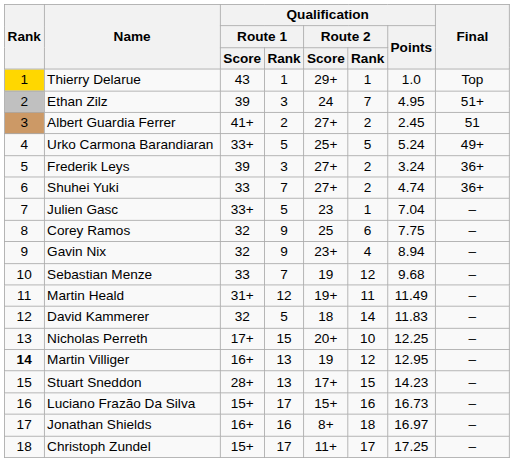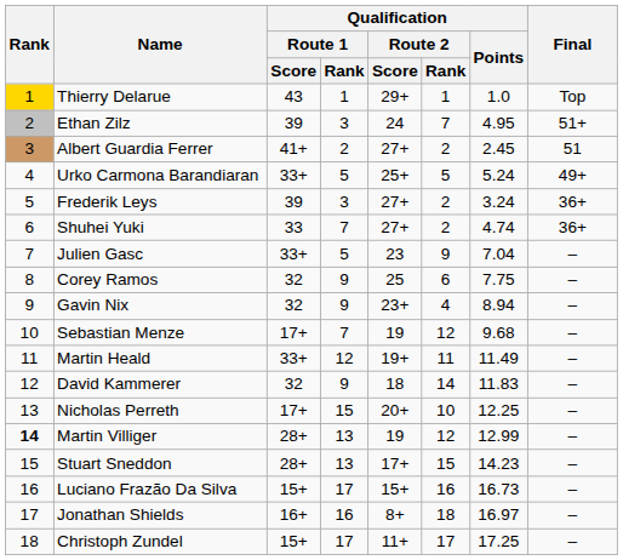 <table class="wikitable sortable mw-collapsible" style="text-align:center">
 <tr>
 <th rowspan="3">Rank</th>
 <th rowspan="3" width="200">Name</th>
 <th colspan="5" rowspan="1">Qualification</th>
 <th rowspan="3" width="80">Final</th>
 </tr>
 <tr>
 <th colspan="2">Route 1</th>
 <th colspan="2">Route 2</th>
 <th rowspan="2">Points</th>
 </tr>
 <tr>
 <th colspan="1" rowspan="1">Score</th>
 <th colspan="1" rowspan="1">Rank</th>
 <th colspan="1" rowspan="1">Score</th>
 <th colspan="1" rowspan="1">Rank</th>
 </tr>
 <tr>
 <td align="center" style="background: gold">1</td>
 <td align="left"> Thierry Delarue</td>
 <td>43</td>
 <td>1</td>
 <td>29+</td>
 <td>1</td>
 <td>1.0</td>
 <td>Top</td>
 </tr>
 <tr>
 <td align="center" style="background: silver">2</td>
 <td align="left"> Ethan Zilz</td>
 <td>39</td>
 <td>3</td>
 <td>24</td>
 <td>7</td>
 <td>4.95</td>
 <td>51+</td>
 </tr>
 <tr>
 <td align="center" style="background: #cc9966">3</td>
 <td align="left"> Albert Guardia Ferrer</td>
 <td>41+</td>
 <td>2</td>
 <td>27+</td>
 <td>2</td>
 <td>2.45</td>
 <td>51</td>
 </tr>
 <tr>
 <td align="center">4</td>
 <td align="left"> Urko Carmona Barandiaran</td>
 <td>33+</td>
 <td>5</td>
 <td>25+</td>
 <td>5</td>
 <td>5.24</td>
 <td>49+</td>
 </tr>
 <tr>
 <td align="center">5</td>
 <td align="left"> Frederik Leys</td>
 <td>39</td>
 <td>3</td>
 <td>27+</td>
 <td>2</td>
 <td>3.24</td>
 <td>36+</td>
 </tr>
 <tr>
 <td align="center">6</td>
 <td align="left"> Shuhei Yuki</td>
 <td>33</td>
 <td>7</td>
 <td>27+</td>
 <td>2</td>
 <td>4.74</td>
 <td>36+</td>
 </tr>
 <tr>
 <td align="center">7</td>
 <td align="left"> Julien Gasc</td>
 <td>33+</td>
 <td>5</td>
 <td>23</td>
-<td>1</td>
+<td>9</td>
 <td>7.04</td>
 <td>–</td>
 </tr>
 <tr>
 <td align="center">8</td>
 <td align="left"> Corey Ramos</td>
 <td>32</td>
 <td>9</td>
 <td>25</td>
 <td>6</td>
 <td>7.75</td>
 <td>–</td>
 </tr>
 <tr>
 <td align="center">9</td>
 <td align="left"> Gavin Nix</td>
 <td>32</td>
 <td>9</td>
 <td>23+</td>
 <td>4</td>
 <td>8.94</td>
 <td>–</td>
 </tr>
 <tr>
 <td align="center">10</td>
 <td align="left"> Sebastian Menze</td>
-<td>33</td>
+<td>17+</td>
 <td>7</td>
 <td>19</td>
 <td>12</td>
 <td>9.68</td>
 <td>–</td>
 </tr>
 <tr>
 <td align="center">11</td>
 <td align="left"> Martin Heald</td>
-<td>31+</td>
+<td>33+</td>
 <td>12</td>
 <td>19+</td>
 <td>11</td>
 <td>11.49</td>
 <td>–</td>
 </tr>
 <tr>
 <td align="center">12</td>
 <td align="left"> David Kammerer</td>
 <td>32</td>
-<td>5</td>
+<td>9</td>
 <td>18</td>
 <td>14</td>
 <td>11.83</td>
 <td>–</td>
 </tr>
 <tr>
 <td align="center">13</td>
 <td align="left"> Nicholas Perreth</td>
 <td>17+</td>
 <td>15</td>
 <td>20+</td>
 <td>10</td>
 <td>12.25</td>
 <td>–</td>
 </tr>
 <tr>
 <td align="center"><strong>14</strong></td>
 <td align="left"> Martin Villiger</td>
-<td>16+</td>
+<td>28+</td>
 <td>13</td>
 <td>19</td>
 <td>12</td>
-<td>12.95</td>
+<td>12.99</td>
 <td>–</td>
 </tr>
 <tr>
 <td align="center">15</td>
 <td align="left"> Stuart Sneddon</td>
 <td>28+</td>
 <td>13</td>
 <td>17+</td>
 <td>15</td>
 <td>14.23</td>
 <td>–</td>
 </tr>
 <tr>
 <td align="center">16</td>
 <td align="left"> Luciano Frazão Da Silva</td>
 <td>15+</td>
 <td>17</td>
 <td>15+</td>
 <td>16</td>
 <td>16.73</td>
 <td>–</td>
 </tr>
 <tr>
 <td align="center">17</td>
 <td align="left"> Jonathan Shields</td>
 <td>16+</td>
 <td>16</td>
 <td>8+</td>
 <td>18</td>
 <td>16.97</td>
 <td>–</td>
 </tr>
 <tr>
 <td align="center">18</td>
 <td align="left"> Christoph Zundel</td>
 <td>15+</td>
 <td>17</td>
 <td>11+</td>
 <td>17</td>
 <td>17.25</td>
 <td>–</td>
 </tr>
 </table>
